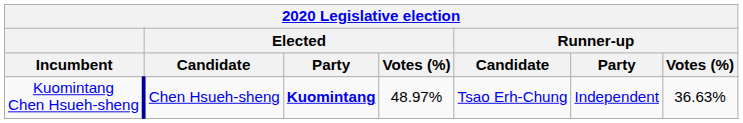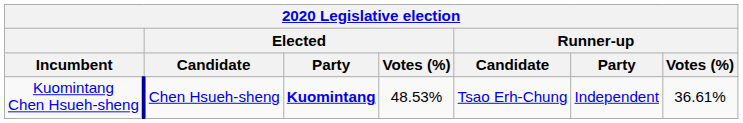 <table class="wikitable collapsible sortable" style="text-align:center">
 <tr>
 <th colspan=7><a href='#'>2020 Legislative election</a></th>
 </tr>
 <tr>
 <th> </th>
 <th colspan=3>Elected</th>
 <th colspan=3>Runner-up</th>
 </tr>
 <tr>
 <th>Incumbent</th>
 <th>Candidate</th>
 <th>Party</th>
 <th>Votes (%)</th>
 <th>Candidate</th>
 <th>Party</th>
 <th>Votes (%)</th>
 </tr>
 <tr>
 <td><a href='#'>Kuomintang</a><br><a href='#'>Chen Hsueh-sheng</a></td>
 <td align="center" style="border-left:4px solid #000099;"><a href='#'>Chen Hsueh-sheng</a></td>
 <td align="left"><strong><a href='#'>Kuomintang</a></strong></td>
-<td>48.97%</td>
+<td>48.53%</td>
 <td><a href='#'>Tsao Erh-Chung</a></td>
 <td align="left"><a href='#'>Independent</a></td>
-<td>36.63%</td>
+<td>36.61%</td>
 </tr>
 </table>
